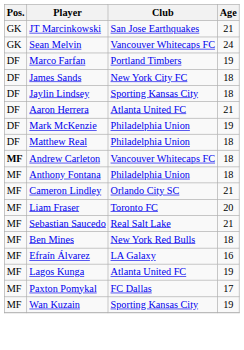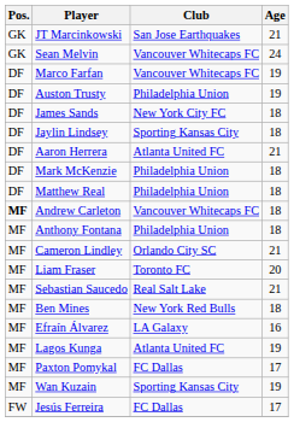 <table class="wikitable">
 <tr>
 <th>Pos.</th>
 <th>Player</th>
 <th>Club</th>
 <th>Age</th>
 </tr>
 <tr>
 <td>GK</td>
 <td> <a href='#'>JT Marcinkowski</a></td>
 <td><a href='#'>San Jose Earthquakes</a></td>
 <td style="text-align:center;">21</td>
 </tr>
 <tr>
 <td>GK</td>
 <td> <a href='#'>Sean Melvin</a></td>
 <td><a href='#'>Vancouver Whitecaps FC</a></td>
 <td style="text-align:center;">24</td>
 </tr>
 <tr>
 <td>DF</td>
 <td> <a href='#'>Marco Farfan</a></td>
-<td><a href='#'>Portland Timbers</a></td>
+<td><a href='#'>Vancouver Whitecaps FC</a></td>
+<td style="text-align:center;">19</td>
+</tr>
+<tr>
+<td>DF</td>
+<td> <a href='#'>Auston Trusty</a></td>
+<td><a href='#'>Philadelphia Union</a></td>
 <td style="text-align:center;">19</td>
 </tr>
 <tr>
 <td>DF</td>
 <td> <a href='#'>James Sands</a></td>
 <td><a href='#'>New York City FC</a></td>
 <td style="text-align:center;">18</td>
 </tr>
 <tr>
 <td>DF</td>
 <td> <a href='#'>Jaylin Lindsey</a></td>
 <td><a href='#'>Sporting Kansas City</a></td>
 <td style="text-align:center;">18</td>
 </tr>
 <tr>
 <td>DF</td>
 <td> <a href='#'>Aaron Herrera</a></td>
 <td><a href='#'>Atlanta United FC</a></td>
 <td style="text-align:center;">21</td>
 </tr>
 <tr>
 <td>DF</td>
 <td> <a href='#'>Mark McKenzie</a></td>
 <td><a href='#'>Philadelphia Union</a></td>
-<td style="text-align:center;">19</td>
+<td style="text-align:center;">18</td>
 </tr>
 <tr>
 <td>DF</td>
 <td> <a href='#'>Matthew Real</a></td>
 <td><a href='#'>Philadelphia Union</a></td>
 <td style="text-align:center;">18</td>
 </tr>
 <tr>
 <td><strong>MF</strong></td>
 <td> <a href='#'>Andrew Carleton</a></td>
 <td><a href='#'>Vancouver Whitecaps FC</a></td>
 <td style="text-align:center;">18</td>
 </tr>
 <tr>
 <td>MF</td>
 <td> <a href='#'>Anthony Fontana</a></td>
 <td><a href='#'>Philadelphia Union</a></td>
 <td style="text-align:center;">18</td>
 </tr>
 <tr>
 <td>MF</td>
 <td> <a href='#'>Cameron Lindley</a></td>
 <td><a href='#'>Orlando City SC</a></td>
 <td style="text-align:center;">21</td>
 </tr>
 <tr>
 <td>MF</td>
 <td> <a href='#'>Liam Fraser</a></td>
 <td><a href='#'>Toronto FC</a></td>
 <td style="text-align:center;">20</td>
 </tr>
 <tr>
 <td>MF</td>
 <td> <a href='#'>Sebastian Saucedo</a></td>
 <td><a href='#'>Real Salt Lake</a></td>
 <td style="text-align:center;">21</td>
 </tr>
 <tr>
 <td>MF</td>
 <td> <a href='#'>Ben Mines</a></td>
 <td><a href='#'>New York Red Bulls</a></td>
 <td style="text-align:center;">18</td>
 </tr>
 <tr>
 <td>MF</td>
 <td> <a href='#'>Efraín Álvarez</a></td>
 <td><a href='#'>LA Galaxy</a></td>
 <td style="text-align:center;">16</td>
 </tr>
 <tr>
 <td>MF</td>
 <td> <a href='#'>Lagos Kunga</a></td>
 <td><a href='#'>Atlanta United FC</a></td>
 <td style="text-align:center;">19</td>
 </tr>
 <tr>
 <td>MF</td>
 <td> <a href='#'>Paxton Pomykal</a></td>
 <td><a href='#'>FC Dallas</a></td>
 <td style="text-align:center;">17</td>
 </tr>
 <tr>
 <td>MF</td>
 <td> <a href='#'>Wan Kuzain</a></td>
 <td><a href='#'>Sporting Kansas City</a></td>
 <td style="text-align:center;">19</td>
 </tr>
 <tr>
+<td>FW</td>
+<td> <a href='#'>Jesús Ferreira</a></td>
+<td><a href='#'>FC Dallas</a></td>
+<td style="text-align:center;">17</td>
+</tr>
+<tr>
 </tr>
 </table>
